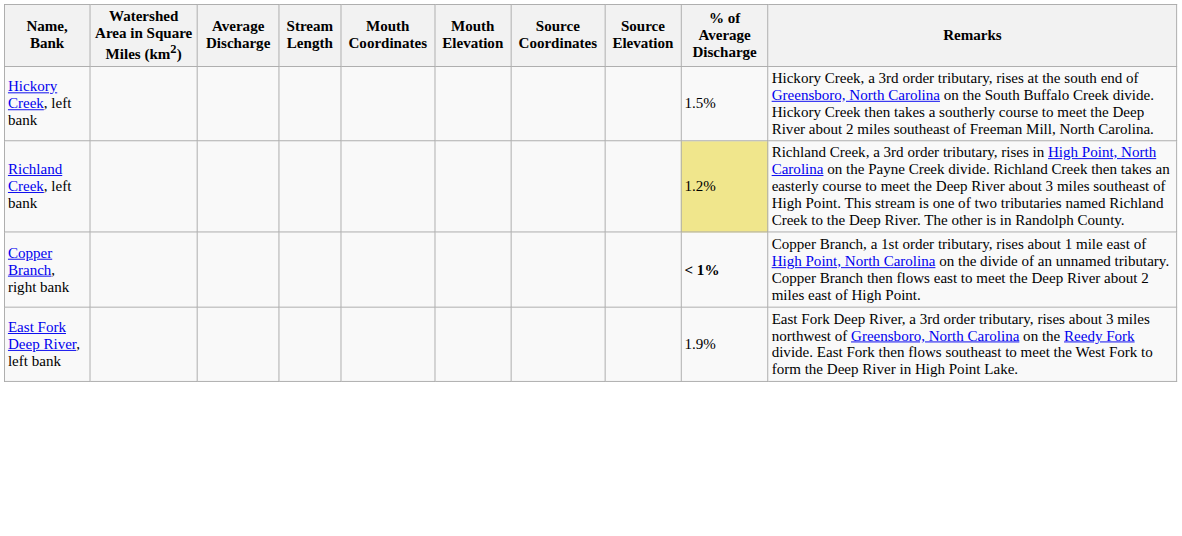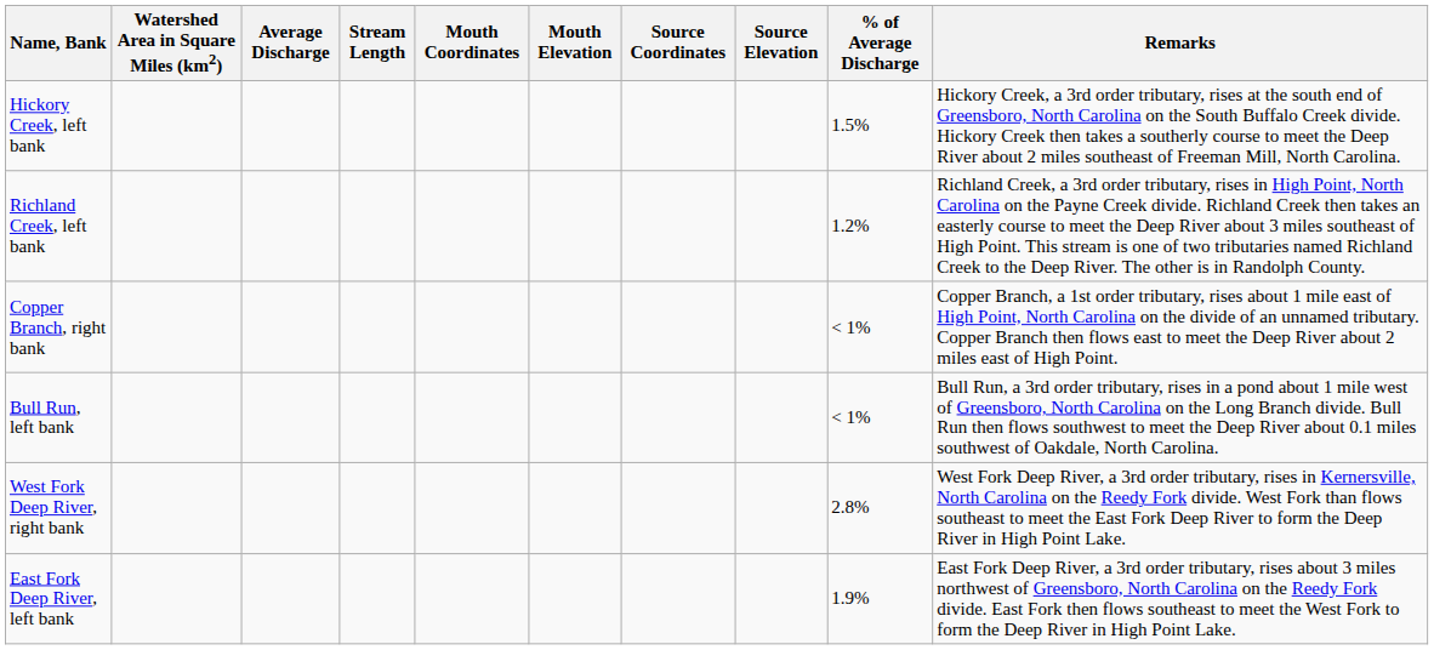 <table class="wikitable mw-collapsible mw-collapsed">
 <tr>
 <th>Name, Bank</th>
 <th>Watershed Area in Square Miles (km<sup>2</sup>)</th>
 <th>Average Discharge</th>
 <th>Stream Length</th>
 <th>Mouth Coordinates</th>
 <th>Mouth Elevation</th>
 <th>Source Coordinates</th>
 <th>Source Elevation</th>
 <th>% of Average Discharge</th>
 <th>Remarks</th>
 </tr>
 <tr>
 <td><a href='#'>Hickory Creek</a>, left bank</td>
 <td></td>
 <td></td>
 <td></td>
 <td></td>
 <td></td>
 <td></td>
 <td></td>
 <td>1.5%</td>
 <td>Hickory Creek, a 3rd order tributary, rises at the south end of <a href='#'>Greensboro, North Carolina</a> on the South Buffalo Creek divide. Hickory Creek then takes a southerly course to meet the Deep River about 2 miles southeast of Freeman Mill, North Carolina.</td>
 </tr>
 <tr>
 <td><a href='#'>Richland Creek</a>, left bank</td>
 <td></td>
 <td></td>
 <td></td>
 <td></td>
 <td></td>
 <td></td>
 <td></td>
-<td style="background: khaki;">1.2%</td>
+<td>1.2%</td>
 <td>Richland Creek, a 3rd order tributary, rises in <a href='#'>High Point, North Carolina</a> on the Payne Creek divide. Richland Creek then takes an easterly course to meet the Deep River about 3 miles southeast of High Point. This stream is one of two tributaries named Richland Creek to the Deep River. The other is in Randolph County.</td>
 </tr>
 <tr>
 <td><a href='#'>Copper Branch</a>, right bank</td>
 <td></td>
 <td></td>
 <td></td>
 <td></td>
 <td></td>
 <td></td>
 <td></td>
-<td><strong>< 1%</strong></td>
+<td>< 1%</td>
 <td>Copper Branch, a 1st order tributary, rises about 1 mile east of <a href='#'>High Point, North Carolina</a> on the divide of an unnamed tributary. Copper Branch then flows east to meet the Deep River about 2 miles east of High Point.</td>
+</tr>
+<tr>
+<td><a href='#'>Bull Run</a>, left bank</td>
+<td></td>
+<td></td>
+<td></td>
+<td></td>
+<td></td>
+<td></td>
+<td></td>
+<td>< 1%</td>
+<td>Bull Run, a 3rd order tributary, rises in a pond about 1 mile west of <a href='#'>Greensboro, North Carolina</a> on the Long Branch divide. Bull Run then flows southwest to meet the Deep River about 0.1 miles southwest of Oakdale, North Carolina.</td>
+</tr>
+<tr>
+<td><a href='#'>West Fork Deep River</a>, right bank</td>
+<td></td>
+<td></td>
+<td></td>
+<td></td>
+<td></td>
+<td></td>
+<td></td>
+<td>2.8%</td>
+<td>West Fork Deep River, a 3rd order tributary, rises in <a href='#'>Kernersville, North Carolina</a> on the <a href='#'>Reedy Fork</a> divide. West Fork than flows southeast to meet the East Fork Deep River to form the Deep River in High Point Lake.</td>
 </tr>
 <tr>
 <td><a href='#'>East Fork Deep River</a>, left bank</td>
 <td></td>
 <td></td>
 <td></td>
 <td></td>
 <td></td>
 <td></td>
 <td></td>
 <td>1.9%</td>
 <td>East Fork Deep River, a 3rd order tributary, rises about 3 miles northwest of <a href='#'>Greensboro, North Carolina</a> on the <a href='#'>Reedy Fork</a> divide. East Fork then flows southeast to meet the West Fork to form the Deep River in High Point Lake.</td>
 </tr>
 </table>
